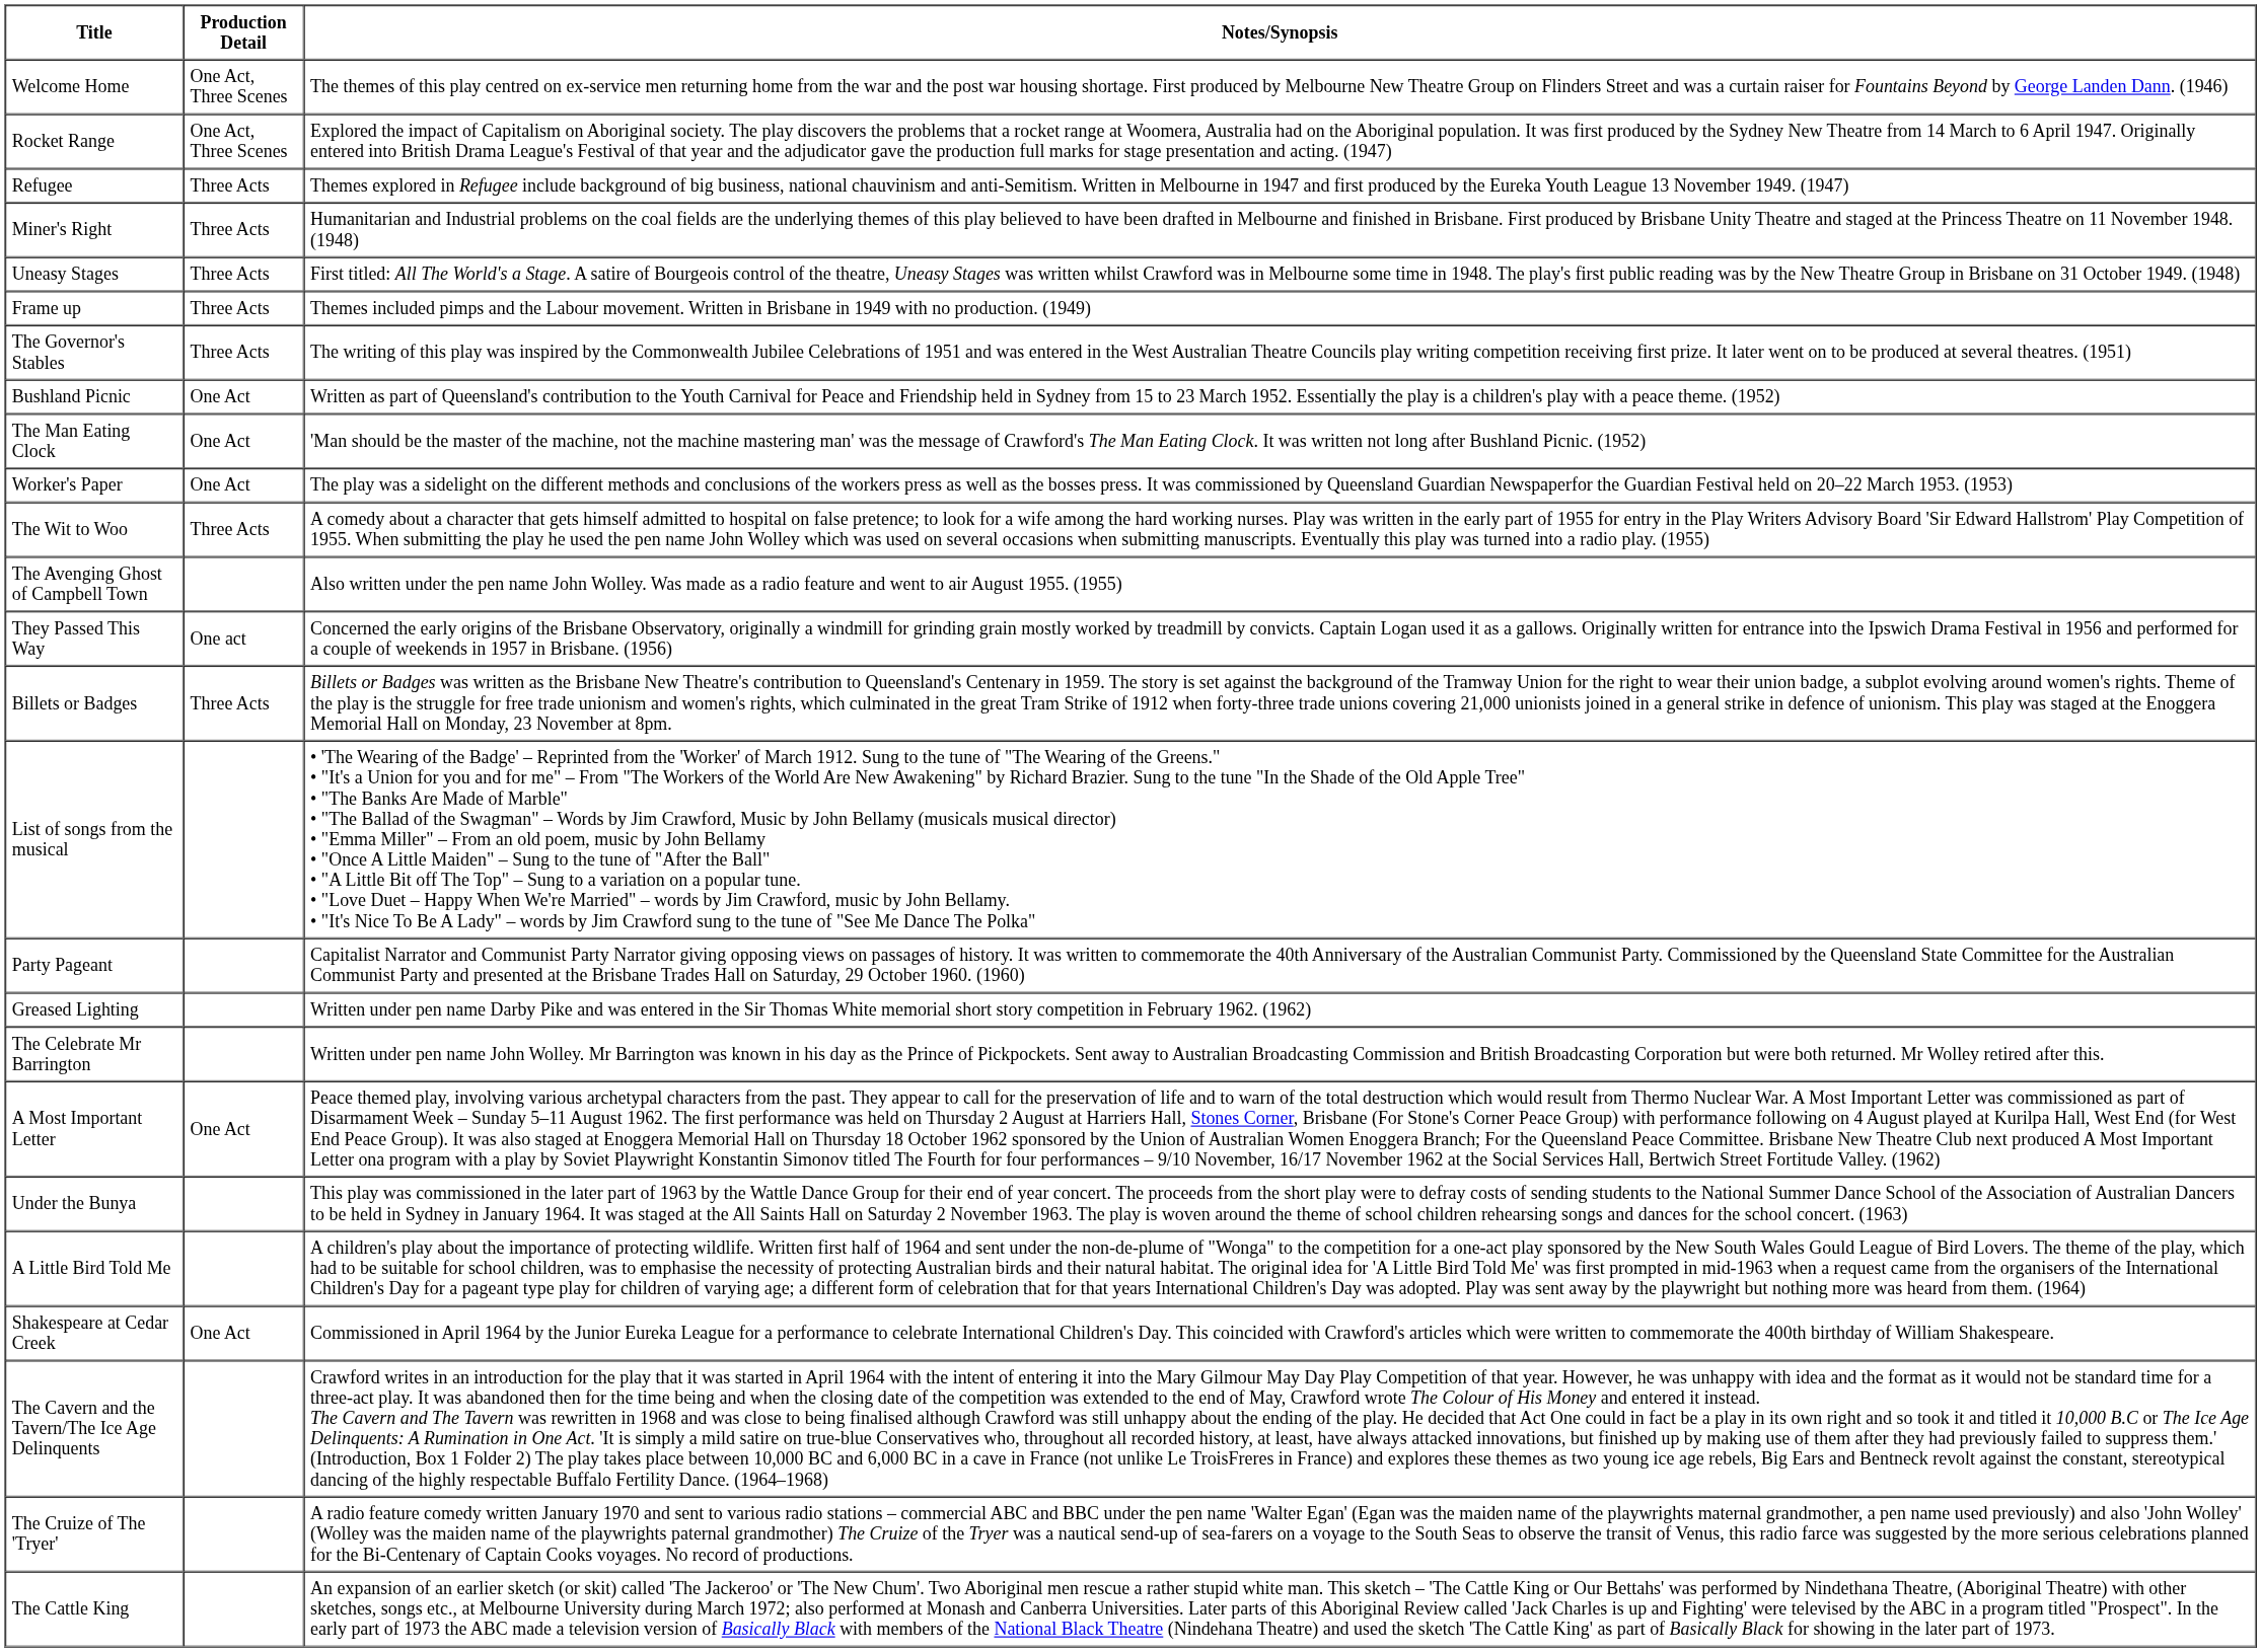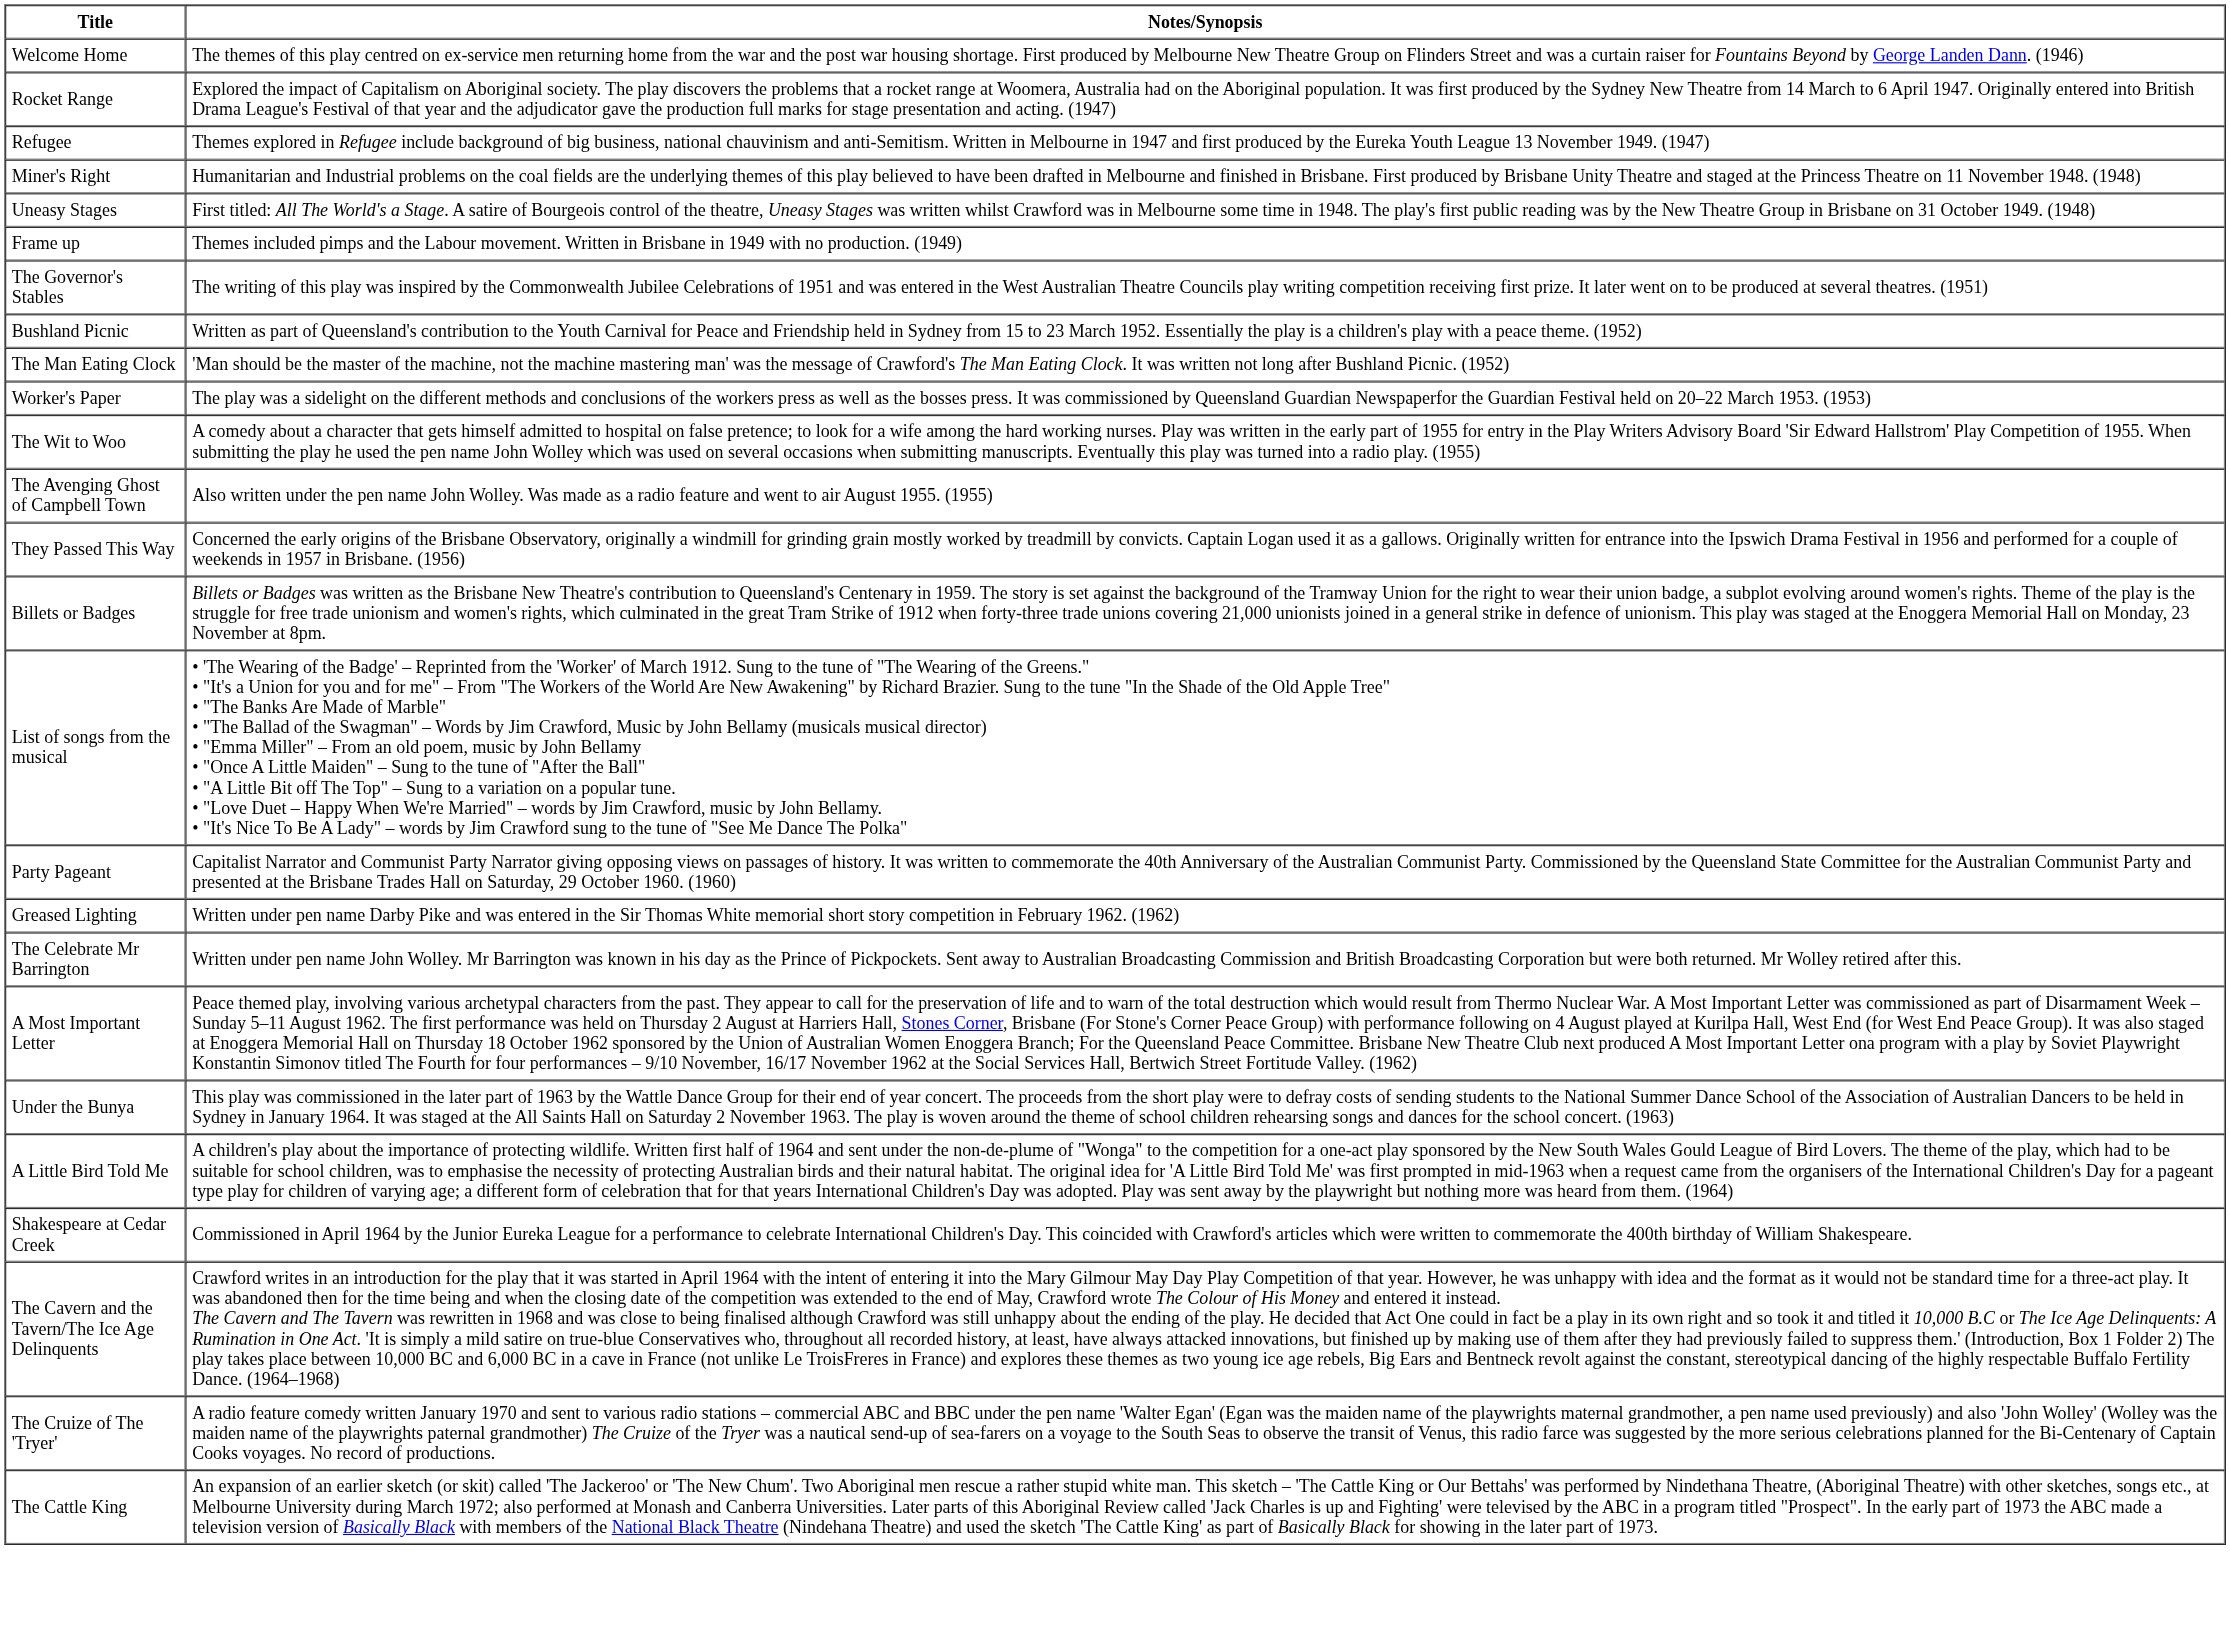 <table border="1" cellpadding="5" cellspacing="0" align="center">
 <tr>
 <th scope="col">Title</th>
-<th scope="col">Production Detail</th>
 <th scope="col">Notes/Synopsis</th>
 </tr>
 <tr>
 <td>Welcome Home</td>
-<td>One Act, Three Scenes</td>
 <td>The themes of this play centred on ex-service men returning home from the war and the post war housing shortage. First produced by Melbourne New Theatre Group on Flinders Street and was a curtain raiser for <em>Fountains Beyond</em> by <a href='#'>George Landen Dann</a>. (1946)</td>
 </tr>
 <tr>
 <td>Rocket Range</td>
-<td>One Act, Three Scenes</td>
 <td>Explored the impact of Capitalism on Aboriginal society. The play discovers the problems that a rocket range at Woomera, Australia had on the Aboriginal population. It was first produced by the Sydney New Theatre from 14 March to 6 April 1947. Originally entered into British Drama League's Festival of that year and the adjudicator gave the production full marks for stage presentation and acting. (1947)</td>
 </tr>
 <tr>
 <td>Refugee</td>
-<td>Three Acts</td>
 <td>Themes explored in <em>Refugee</em> include background of big business, national chauvinism and anti-Semitism. Written in Melbourne in 1947 and first produced by the Eureka Youth League 13 November 1949. (1947)</td>
 </tr>
 <tr>
 <td>Miner's Right</td>
-<td>Three Acts</td>
 <td>Humanitarian and Industrial problems on the coal fields are the underlying themes of this play believed to have been drafted in Melbourne and finished in Brisbane. First produced by Brisbane Unity Theatre and staged at the Princess Theatre on 11 November 1948. (1948)</td>
 </tr>
 <tr>
 <td>Uneasy Stages</td>
-<td>Three Acts</td>
 <td>First titled:  <em>All The World's a Stage</em>.  A satire of Bourgeois control of the theatre, <em>Uneasy Stages</em> was written whilst Crawford was in Melbourne some time in 1948. The play's first public reading was by the New Theatre Group in Brisbane on 31 October 1949. (1948)</td>
 </tr>
 <tr>
 <td>Frame up</td>
-<td>Three Acts</td>
 <td>Themes included pimps and the Labour movement. Written in Brisbane in 1949 with no production. (1949)</td>
 </tr>
 <tr>
 <td>The Governor's Stables</td>
-<td>Three Acts</td>
 <td>The writing of this play was inspired by the Commonwealth Jubilee Celebrations of 1951 and was entered in the West Australian Theatre Councils play writing competition receiving first prize. It later went on to be produced at several theatres. (1951)</td>
 </tr>
 <tr>
 <td>Bushland Picnic</td>
-<td>One Act</td>
 <td>Written as part of Queensland's contribution to the Youth Carnival for Peace and Friendship held in Sydney from 15 to 23 March 1952. Essentially the play is a children's play with a peace theme. (1952)</td>
 </tr>
 <tr>
 <td>The Man Eating Clock</td>
-<td>One Act</td>
 <td>'Man should be the master of the machine, not the machine mastering man' was the message of Crawford's <em>The Man Eating Clock</em>. It was written not long after Bushland Picnic. (1952)</td>
 </tr>
 <tr>
 <td>Worker's Paper</td>
-<td>One Act</td>
 <td>The play was a sidelight on the different methods and conclusions of the workers press as well as the bosses press.  It was commissioned by Queensland Guardian Newspaperfor the Guardian Festival held on 20–22 March 1953. (1953)</td>
 </tr>
 <tr>
 <td>The Wit to Woo</td>
-<td>Three Acts</td>
 <td>A comedy about a character that gets himself admitted to hospital on false pretence; to look for a wife among the hard working nurses. Play was written in the early part of 1955 for entry in the Play Writers Advisory Board 'Sir Edward Hallstrom' Play Competition of 1955. When submitting the play he used the pen name John Wolley which was used on several occasions when submitting manuscripts. Eventually this play was turned into a radio play.  (1955)</td>
 </tr>
 <tr>
 <td>The Avenging Ghost of Campbell Town</td>
-<td></td>
 <td>Also written under the pen name John Wolley. Was made as a radio feature and went to air August 1955. (1955)</td>
 </tr>
 <tr>
 <td>They Passed This Way</td>
-<td>One act</td>
 <td>Concerned the early origins of the Brisbane Observatory, originally a windmill for grinding grain mostly worked by treadmill by convicts. Captain Logan used it as a gallows. Originally written for entrance into the Ipswich Drama Festival in 1956 and performed for a couple of weekends in 1957 in Brisbane. (1956)</td>
 </tr>
 <tr>
 <td>Billets or Badges</td>
-<td>Three Acts</td>
 <td><em>Billets or Badges</em> was written as the Brisbane New Theatre's contribution to Queensland's Centenary in 1959.  The story is set against the background of the Tramway Union for the right to wear their union badge, a subplot evolving around women's rights. Theme of the play is the struggle for free trade unionism and women's rights, which culminated in the great Tram Strike of 1912 when forty-three trade unions covering 21,000 unionists joined in a general strike in defence of unionism. This play was staged at the Enoggera Memorial Hall on Monday, 23 November at 8pm.</td>
 </tr>
 <tr>
 <td>List of songs from the musical</td>
-<td></td>
 <td>•	'The Wearing of the Badge' – Reprinted from the 'Worker' of March 1912. Sung to the tune of "The Wearing of the Greens."<br>•	"It's a Union for you and for me" – From "The Workers of the World Are New Awakening" by Richard Brazier. Sung to the tune "In the Shade of the Old Apple Tree"<br>•	"The Banks Are Made of Marble"<br>•	"The Ballad of the Swagman" – Words by Jim Crawford, Music by John Bellamy (musicals musical director)<br>•	"Emma Miller" – From an old poem, music by John Bellamy<br>•	"Once A Little Maiden" – Sung to the tune of "After the Ball"<br>•	"A Little Bit off The Top" – Sung to a variation on a popular tune.<br>•	"Love Duet – Happy When We're Married" – words by Jim Crawford, music by John Bellamy.<br>•	"It's Nice To Be A Lady" – words by Jim Crawford sung to the tune of "See Me Dance The Polka"</td>
 </tr>
 <tr>
 <td>Party Pageant</td>
-<td></td>
 <td>Capitalist Narrator and Communist Party Narrator giving opposing views on passages of history. It was written to commemorate the 40th Anniversary of the Australian Communist Party. Commissioned by the Queensland State Committee for the Australian Communist Party and presented at the Brisbane Trades Hall on Saturday, 29 October 1960. (1960)</td>
 </tr>
 <tr>
 <td>Greased Lighting</td>
-<td></td>
 <td>Written under pen name Darby Pike and was entered in the Sir Thomas White memorial short story competition in February 1962. (1962)</td>
 </tr>
 <tr>
 <td>The Celebrate Mr Barrington</td>
-<td></td>
 <td>Written under pen name John Wolley. Mr Barrington was known in his day as the Prince of Pickpockets. Sent away to Australian Broadcasting Commission and British Broadcasting Corporation but were both returned. Mr Wolley retired after this.</td>
 </tr>
 <tr>
 <td>A Most Important Letter</td>
-<td>One Act</td>
 <td>Peace themed play, involving various archetypal characters from the past. They appear to call for the preservation of life and to warn of the total destruction which would result from Thermo Nuclear War. A Most Important Letter was commissioned as part of Disarmament Week – Sunday 5–11 August 1962. The first performance was held on Thursday 2 August at Harriers Hall, <a href='#'>Stones Corner</a>, Brisbane (For Stone's Corner Peace Group) with performance following on 4 August played at Kurilpa Hall, West End (for West End Peace Group). It was also staged at Enoggera Memorial Hall on Thursday 18 October 1962 sponsored by the Union of Australian Women Enoggera Branch; For the Queensland Peace Committee. Brisbane New Theatre Club next produced A Most Important Letter ona program with a play by Soviet Playwright Konstantin Simonov titled The Fourth for four performances – 9/10 November, 16/17 November 1962 at the Social Services Hall, Bertwich Street Fortitude Valley. (1962)</td>
 </tr>
 <tr>
 <td>Under the Bunya</td>
-<td></td>
 <td>This play was commissioned in the later part of 1963 by the Wattle Dance Group for their end of year concert. The proceeds from the short play were to defray costs of sending students to the National Summer Dance School of the Association of Australian Dancers to be held in Sydney in January 1964. It was staged at the All Saints Hall on Saturday 2 November 1963. The play is woven around the theme of school children rehearsing songs and dances for the school concert. (1963)</td>
 </tr>
 <tr>
 <td>A Little Bird Told Me</td>
-<td></td>
 <td>A children's play about the importance of protecting wildlife. Written first half of 1964 and sent under the non-de-plume of "Wonga" to the competition for a one-act play sponsored by the New South Wales Gould League of Bird Lovers. The theme of the play, which had to be suitable for school children, was to emphasise the necessity of protecting Australian birds and their natural habitat. The original idea for 'A Little Bird Told Me' was first prompted in mid-1963 when a request came from the organisers of the International Children's Day for a pageant type play for children of varying age; a different form of celebration that for that years International Children's Day was adopted. Play was sent away by the playwright but nothing more was heard from them. (1964)</td>
 </tr>
 <tr>
 <td>Shakespeare at Cedar Creek</td>
-<td>One Act</td>
 <td>Commissioned in April 1964 by the Junior Eureka League for a performance to celebrate International Children's Day. This coincided with Crawford's articles which were written to commemorate the 400th birthday of William Shakespeare.</td>
 </tr>
 <tr>
 <td>The Cavern and the Tavern/The Ice Age Delinquents</td>
-<td></td>
 <td>Crawford writes in an introduction for the play that it was started in April 1964 with the intent of entering it into the Mary Gilmour May Day Play Competition of that year. However, he was unhappy with idea and the format as it would not be standard time for a three-act play. It was abandoned then for the time being and when the closing date of the competition was extended to the end of May, Crawford wrote <em>The Colour of His Money</em> and entered it instead.<br><em>The Cavern and The Tavern</em> was rewritten in 1968 and was close to being finalised although Crawford was still unhappy about the ending of the play. He decided that Act One could in fact be a play in its own right and so took it and titled it <em>10,000 B.C</em> or <em>The Ice Age Delinquents: A Rumination in One Act</em>. 'It is simply a mild satire on true-blue Conservatives who, throughout all recorded history, at least, have always attacked innovations, but finished up by making use of them after they had previously failed to suppress them.' (Introduction, Box 1 Folder 2) The play takes place between 10,000 BC and 6,000 BC in a cave in France (not unlike Le TroisFreres in France) and explores these themes as two young ice age rebels, Big Ears and Bentneck revolt against the constant, stereotypical dancing of the highly respectable Buffalo Fertility Dance. (1964–1968)</td>
 </tr>
 <tr>
 <td>The Cruize of The 'Tryer'</td>
-<td></td>
 <td>A radio feature comedy written January 1970 and sent to various radio stations – commercial ABC and BBC under the pen name 'Walter Egan' (Egan was the maiden name of the playwrights maternal grandmother, a pen name used previously) and also 'John Wolley' (Wolley was the maiden name of the playwrights paternal grandmother) <em>The Cruize</em> of the <em>Tryer</em> was a nautical send-up of sea-farers on a voyage to the South Seas to observe the transit of Venus, this radio farce was suggested by the more serious celebrations planned for the Bi-Centenary of Captain Cooks voyages. No record of productions.</td>
 </tr>
 <tr>
 <td>The Cattle King</td>
-<td></td>
 <td>An expansion of an earlier sketch (or skit) called 'The Jackeroo' or 'The New Chum'. Two Aboriginal men rescue a rather stupid white man. This sketch – 'The Cattle King or Our Bettahs' was performed by Nindethana Theatre, (Aboriginal Theatre) with other sketches, songs etc., at Melbourne University during March 1972; also performed at Monash and Canberra Universities. Later parts of this Aboriginal Review called 'Jack Charles is up and Fighting' were televised by the ABC in a program titled "Prospect". In the early part of 1973 the ABC made a television version of <em><a href='#'>Basically Black</a></em> with members of the <a href='#'>National Black Theatre</a> (Nindehana Theatre) and used the sketch 'The Cattle King' as part of <em>Basically Black</em> for showing in the later part of 1973.</td>
 </tr>
 </table>
